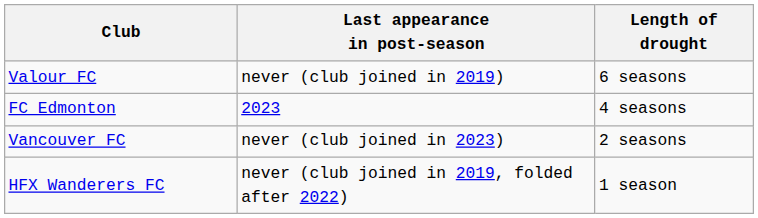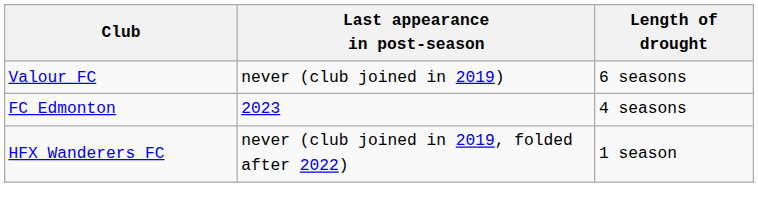 <table class="wikitable sortable" style="font-size:1.00em; line-height:1.5em;">
 <tr>
 <th width="180pt">Club</th>
 <th width="280pt">Last appearance<br>in post-season</th>
 <th width="120pt">Length of drought</th>
 </tr>
 <tr>
 <td align="left"><a href='#'>Valour FC</a></td>
 <td>never (club joined in <a href='#'>2019</a>)</td>
 <td>6 seasons</td>
 </tr>
 <tr>
 <td align="left"><a href='#'>FC Edmonton</a> </td>
 <td><a href='#'>2023</a></td>
 <td>4 seasons</td>
 </tr>
 <tr>
-<td align="left"><a href='#'>Vancouver FC</a></td>
-<td>never (club joined in <a href='#'>2023</a>)</td>
-<td>2 seasons</td>
-</tr>
-<tr>
 <td align="left"><a href='#'>HFX Wanderers FC</a></td>
 <td>never (club joined in <a href='#'>2019</a>, folded after <a href='#'>2022</a>)</td>
 <td>1 season<br></td>
 </tr>
 </table>
